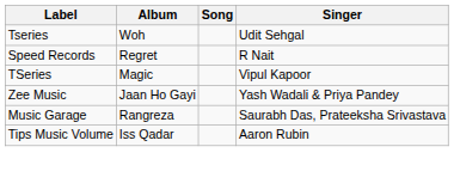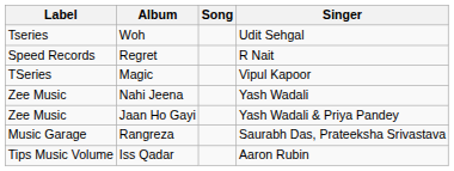 <table class="wikitable">
 <tr>
 <th>Label</th>
 <th>Album</th>
 <th>Song</th>
 <th>Singer</th>
 </tr>
 <tr>
 <td>Tseries</td>
 <td>Woh</td>
 <td></td>
 <td>Udit Sehgal</td>
 </tr>
 <tr>
 <td>Speed Records</td>
 <td>Regret</td>
 <td></td>
 <td>R Nait</td>
 </tr>
 <tr>
 <td>TSeries</td>
 <td>Magic</td>
 <td></td>
 <td>Vipul Kapoor</td>
 </tr>
 <tr>
 <td>Zee Music</td>
+<td>Nahi Jeena</td>
+<td></td>
+<td>Yash Wadali</td>
+</tr>
+<tr>
+<td>Zee Music</td>
 <td>Jaan Ho Gayi</td>
 <td></td>
 <td>Yash Wadali & Priya Pandey</td>
 </tr>
 <tr>
 <td>Music Garage</td>
 <td>Rangreza</td>
 <td></td>
 <td>Saurabh Das, Prateeksha Srivastava</td>
 </tr>
 <tr>
 <td>Tips Music Volume</td>
 <td>Iss Qadar</td>
 <td></td>
 <td>Aaron Rubin</td>
 </tr>
 </table>
